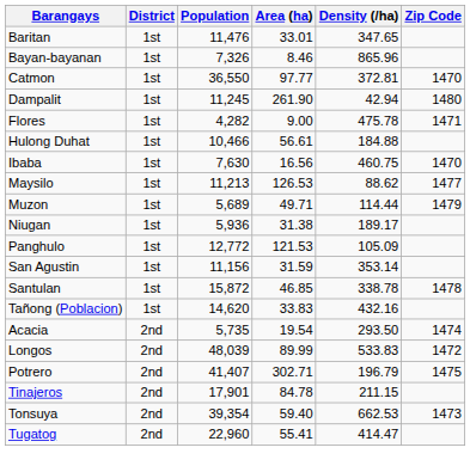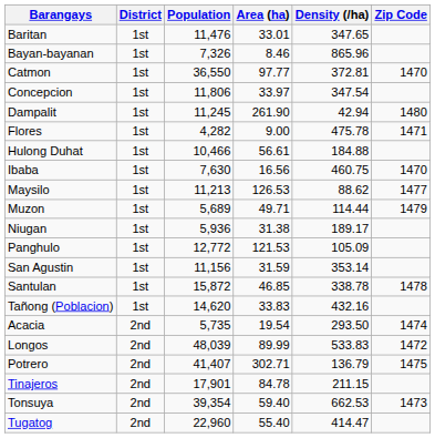 <table class="wikitable sortable" style="text-align:left; font-size:90%">
 <tr style="font-size:100%;">
 <th><a href='#'>Barangays</a></th>
 <th><a href='#'>District</a></th>
 <th><a href='#'>Population</a></th>
 <th><a href='#'>Area</a> (<a href='#'>ha</a>)</th>
 <th><a href='#'>Density</a> (/ha)</th>
 <th><a href='#'>Zip Code</a></th>
 </tr>
 <tr>
 <td>Baritan</td>
 <td align=center>1st</td>
 <td align=right>11,476</td>
 <td align=right>33.01</td>
 <td align=right>347.65</td>
 <td align=right></td>
 </tr>
 <tr>
 <td>Bayan-bayanan</td>
 <td align=center>1st</td>
 <td align=right>7,326</td>
 <td align=right>8.46</td>
 <td align=right>865.96</td>
 <td align=right></td>
 </tr>
 <tr>
 <td>Catmon</td>
 <td align=center>1st</td>
 <td align=right>36,550</td>
 <td align=right>97.77</td>
 <td align=right>372.81</td>
 <td align=right>1470</td>
+</tr>
+<tr>
+<td>Concepcion</td>
+<td align=center>1st</td>
+<td align=right>11,806</td>
+<td align=right>33.97</td>
+<td align=right>347.54</td>
+<td align=right></td>
 </tr>
 <tr>
 <td>Dampalit</td>
 <td align=center>1st</td>
 <td align=right>11,245</td>
 <td align=right>261.90</td>
 <td align=right>42.94</td>
 <td align=right>1480</td>
 </tr>
 <tr>
 <td>Flores</td>
 <td align=center>1st</td>
 <td align=right>4,282</td>
 <td align=right>9.00</td>
 <td align=right>475.78</td>
 <td align=right>1471</td>
 </tr>
 <tr>
 <td>Hulong Duhat</td>
 <td align=center>1st</td>
 <td align=right>10,466</td>
 <td align=right>56.61</td>
 <td align=right>184.88</td>
 <td align=right></td>
 </tr>
 <tr>
 <td>Ibaba</td>
 <td align=center>1st</td>
 <td align=right>7,630</td>
 <td align=right>16.56</td>
 <td align=right>460.75</td>
 <td align=right>1470</td>
 </tr>
 <tr>
 <td>Maysilo</td>
 <td align=center>1st</td>
 <td align=right>11,213</td>
 <td align=right>126.53</td>
 <td align=right>88.62</td>
 <td align=right>1477</td>
 </tr>
 <tr>
 <td>Muzon</td>
 <td align=center>1st</td>
 <td align=right>5,689</td>
 <td align=right>49.71</td>
 <td align=right>114.44</td>
 <td align=right>1479</td>
 </tr>
 <tr>
 <td>Niugan</td>
 <td align=center>1st</td>
 <td align=right>5,936</td>
 <td align=right>31.38</td>
 <td align=right>189.17</td>
 <td align=right></td>
 </tr>
 <tr>
 <td>Panghulo</td>
 <td align=center>1st</td>
 <td align=right>12,772</td>
 <td align=right>121.53</td>
 <td align=right>105.09</td>
 <td align=right></td>
 </tr>
 <tr>
 <td>San Agustin</td>
 <td align=center>1st</td>
 <td align=right>11,156</td>
 <td align=right>31.59</td>
 <td align=right>353.14</td>
 <td align=right></td>
 </tr>
 <tr>
 <td>Santulan</td>
 <td align=center>1st</td>
 <td align=right>15,872</td>
 <td align=right>46.85</td>
 <td align=right>338.78</td>
 <td align=right>1478</td>
 </tr>
 <tr>
 <td>Tañong (<a href='#'>Poblacion</a>)</td>
 <td align=center>1st</td>
 <td align=right>14,620</td>
 <td align=right>33.83</td>
 <td align=right>432.16</td>
 <td align=right></td>
 </tr>
 <tr>
 <td>Acacia</td>
 <td align=center>2nd</td>
 <td align=right>5,735</td>
 <td align=right>19.54</td>
 <td align=right>293.50</td>
 <td align=right>1474</td>
 </tr>
 <tr>
 <td>Longos</td>
 <td align=center>2nd</td>
 <td align=right>48,039</td>
 <td align=right>89.99</td>
 <td align=right>533.83</td>
 <td align=right>1472</td>
 </tr>
 <tr>
 <td>Potrero</td>
 <td align=center>2nd</td>
 <td align=right>41,407</td>
 <td align=right>302.71</td>
-<td align=right>196.79</td>
+<td align=right>136.79</td>
 <td align=right>1475</td>
 </tr>
 <tr>
 <td><a href='#'>Tinajeros</a></td>
 <td align=center>2nd</td>
 <td align=right>17,901</td>
 <td align=right>84.78</td>
 <td align=right>211.15</td>
 <td align=right></td>
 </tr>
 <tr>
 <td>Tonsuya</td>
 <td align=center>2nd</td>
 <td align=right>39,354</td>
 <td align=right>59.40</td>
 <td align=right>662.53</td>
 <td align=right>1473</td>
 </tr>
 <tr>
 <td><a href='#'>Tugatog</a></td>
 <td align=center>2nd</td>
 <td align=right>22,960</td>
-<td align=right>55.41</td>
+<td align=right>55.40</td>
 <td align=right>414.47</td>
 <td align=right></td>
 </tr>
 </table>
